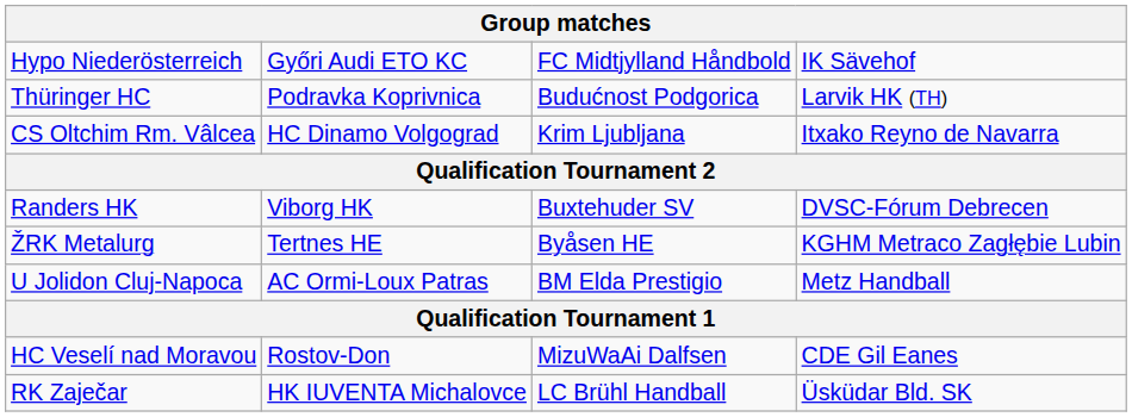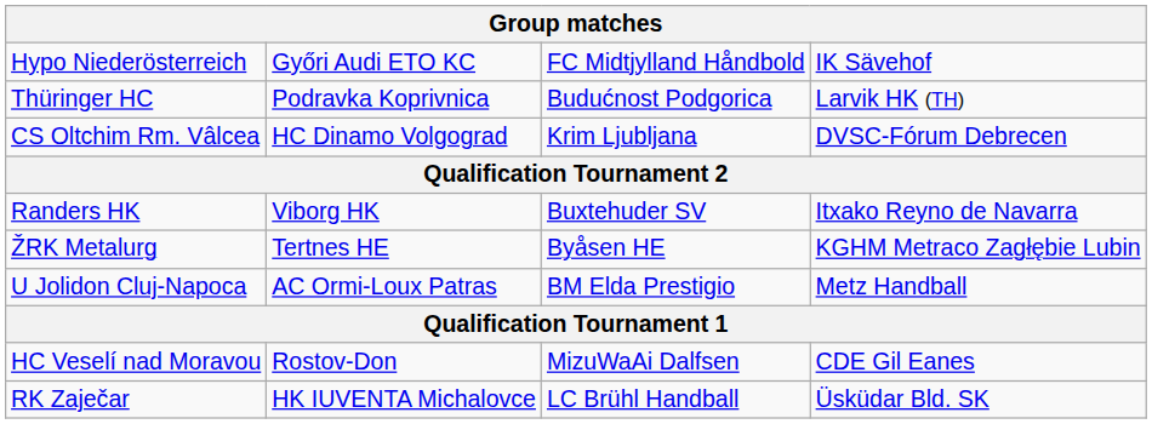 <table class="wikitable">
 <tr>
 <th colspan="4">Group matches</th>
 </tr>
 <tr>
 <td> <a href='#'>Hypo Niederösterreich</a></td>
 <td> <a href='#'>Győri Audi ETO KC</a></td>
 <td> <a href='#'>FC Midtjylland Håndbold</a></td>
 <td> <a href='#'>IK Sävehof</a></td>
 </tr>
 <tr>
 <td> <a href='#'>Thüringer HC</a></td>
 <td> <a href='#'>Podravka Koprivnica</a></td>
 <td> <a href='#'>Budućnost Podgorica</a></td>
 <td> <a href='#'>Larvik HK</a> <small>(<a href='#'>TH</a>)</small></td>
 </tr>
 <tr>
 <td> <a href='#'>CS Oltchim Rm. Vâlcea</a></td>
 <td> <a href='#'>HC Dinamo Volgograd</a></td>
 <td> <a href='#'>Krim Ljubljana</a></td>
-<td> <a href='#'>Itxako Reyno de Navarra</a></td>
+<td> <a href='#'>DVSC-Fórum Debrecen</a></td>
 </tr>
 <tr>
 <th colspan="4">Qualification Tournament 2</th>
 </tr>
 <tr>
 <td> <a href='#'>Randers HK</a></td>
 <td> <a href='#'>Viborg HK</a></td>
 <td> <a href='#'>Buxtehuder SV</a></td>
-<td> <a href='#'>DVSC-Fórum Debrecen</a></td>
+<td> <a href='#'>Itxako Reyno de Navarra</a></td>
 </tr>
 <tr>
 <td> <a href='#'>ŽRK Metalurg</a></td>
 <td> <a href='#'>Tertnes HE</a></td>
 <td> <a href='#'>Byåsen HE</a></td>
 <td> <a href='#'>KGHM Metraco Zagłębie Lubin</a></td>
 </tr>
 <tr>
 <td> <a href='#'>U Jolidon Cluj-Napoca</a></td>
 <td> <a href='#'>AC Ormi-Loux Patras</a></td>
 <td> <a href='#'>BM Elda Prestigio</a></td>
 <td> <a href='#'>Metz Handball</a></td>
 </tr>
 <tr>
 <th colspan="4">Qualification Tournament 1</th>
 </tr>
 <tr>
 <td> <a href='#'>HC Veselí nad Moravou</a></td>
 <td> <a href='#'>Rostov-Don</a></td>
 <td> <a href='#'>MizuWaAi Dalfsen</a></td>
 <td> <a href='#'>CDE Gil Eanes</a></td>
 </tr>
 <tr>
 <td> <a href='#'>RK Zaječar</a></td>
 <td> <a href='#'>HK IUVENTA Michalovce</a></td>
 <td> <a href='#'>LC Brühl Handball</a></td>
 <td> <a href='#'>Üsküdar Bld. SK</a></td>
 </tr>
 </table>
